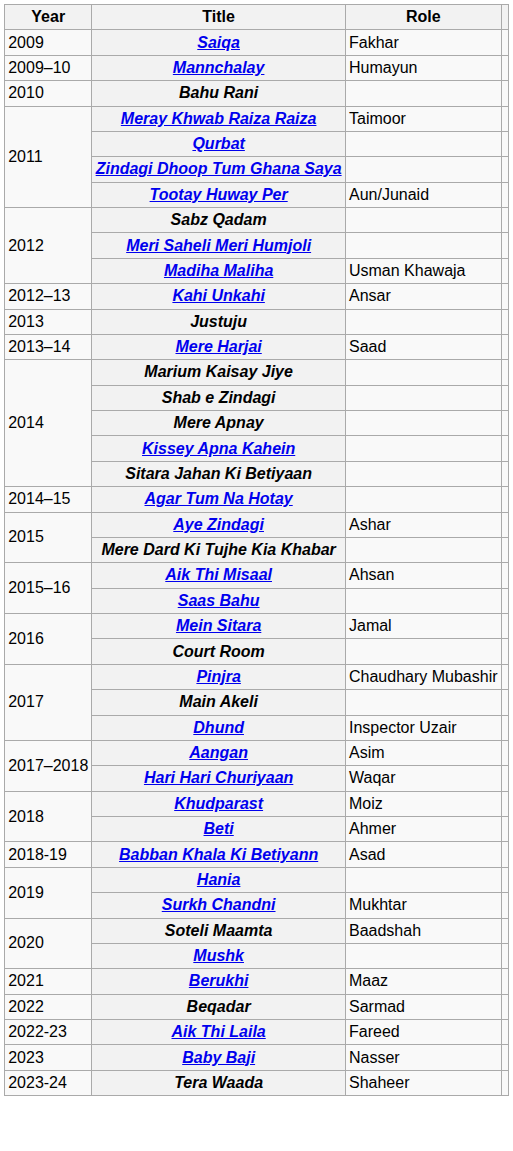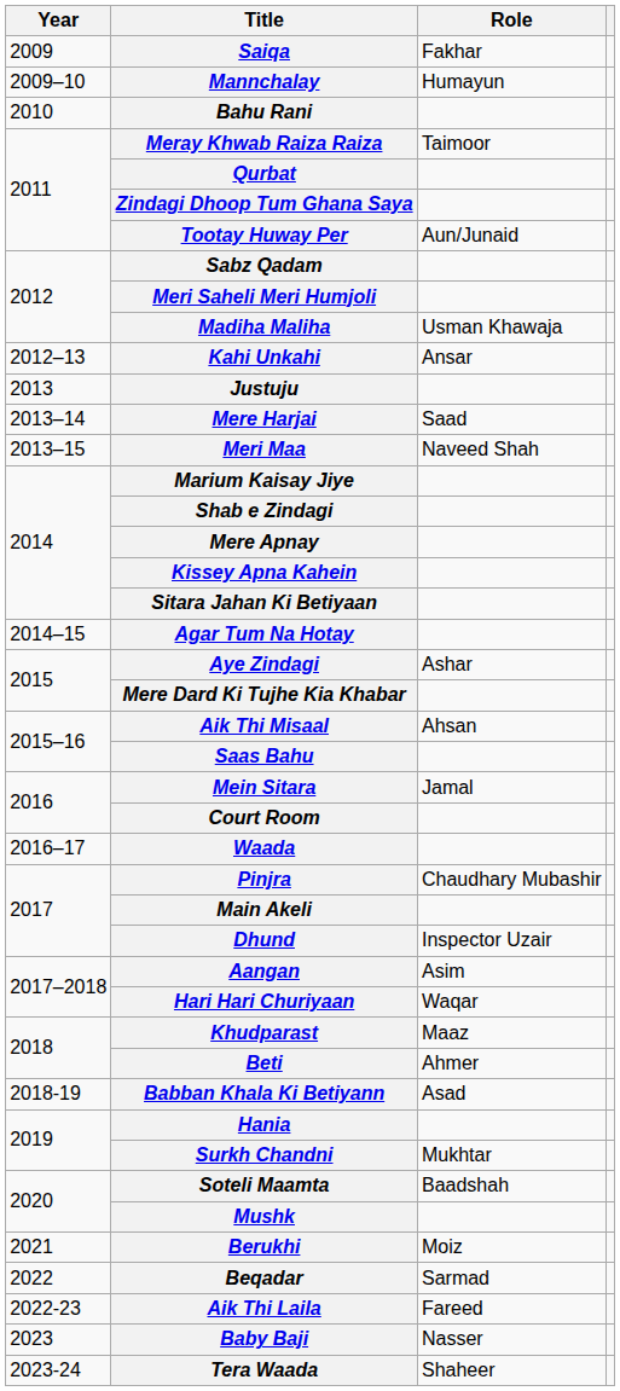 <table Class="wikitable plainrowheaders">
 <tr>
 <th scope="col">Year</th>
 <th scope="col">Title</th>
 <th scope="col">Role</th>
 <th></th>
 </tr>
 <tr>
 <td>2009</td>
 <th scope="row"><em><a href='#'>Saiqa</a></em></th>
 <td>Fakhar</td>
 <td></td>
 </tr>
 <tr>
 <td>2009–10</td>
 <th scope="row"><em><a href='#'>Mannchalay</a></em></th>
 <td>Humayun</td>
 <td></td>
 </tr>
 <tr>
 <td>2010</td>
 <th scope="row"><em>Bahu Rani</em></th>
 <td></td>
 <td></td>
 </tr>
 <tr>
 <td rowspan="4">2011</td>
 <th scope="row"><em><a href='#'>Meray Khwab Raiza Raiza</a></em></th>
 <td>Taimoor</td>
 <td></td>
 </tr>
 <tr>
 <th scope="row"><em><a href='#'>Qurbat</a></em></th>
 <td></td>
 <td></td>
 </tr>
 <tr>
 <th scope="row"><em><a href='#'>Zindagi Dhoop Tum Ghana Saya</a></em></th>
 <td></td>
 <td></td>
 </tr>
 <tr>
 <th scope="row"><em><a href='#'>Tootay Huway Per</a></em></th>
 <td>Aun/Junaid</td>
 <td></td>
 </tr>
 <tr>
 <td rowspan="3">2012</td>
 <th scope="row"><em>Sabz Qadam</em></th>
 <td></td>
 <td></td>
 </tr>
 <tr>
 <th scope="row"><em><a href='#'>Meri Saheli Meri Humjoli</a></em></th>
 <td></td>
 <td></td>
 </tr>
 <tr>
 <th scope="row"><em><a href='#'>Madiha Maliha</a></em></th>
 <td>Usman Khawaja</td>
 <td></td>
 </tr>
 <tr>
 <td>2012–13</td>
 <th scope="row"><em><a href='#'>Kahi Unkahi</a></em></th>
 <td>Ansar</td>
 <td></td>
 </tr>
 <tr>
 <td>2013</td>
 <th scope="row"><em>Justuju</em></th>
 <td></td>
 <td></td>
 </tr>
 <tr>
 <td>2013–14</td>
 <th scope="row"><em><a href='#'>Mere Harjai</a></em></th>
 <td>Saad</td>
 <td></td>
 </tr>
 <tr>
+<td>2013–15</td>
+<th scope="row"><em><a href='#'>Meri Maa</a></em></th>
+<td>Naveed Shah</td>
+<td></td>
+</tr>
+<tr>
 <td rowspan="5">2014</td>
 <th scope="row"><em>Marium Kaisay Jiye</em></th>
 <td></td>
 <td></td>
 </tr>
 <tr>
 <th scope="row"><em>Shab e Zindagi</em></th>
 <td></td>
 <td></td>
 </tr>
 <tr>
 <th scope="row"><em>Mere Apnay</em></th>
 <td></td>
 <td></td>
 </tr>
 <tr>
 <th scope="row"><em><a href='#'>Kissey Apna Kahein</a></em></th>
 <td></td>
 <td></td>
 </tr>
 <tr>
 <th scope="row"><em>Sitara Jahan Ki Betiyaan</em></th>
 <td></td>
 <td></td>
 </tr>
 <tr>
 <td>2014–15</td>
 <th scope="row"><em><a href='#'>Agar Tum Na Hotay</a></em></th>
 <td></td>
 <td></td>
 </tr>
 <tr>
 <td rowspan="2">2015</td>
 <th scope="row"><em><a href='#'>Aye Zindagi</a></em></th>
 <td>Ashar</td>
 <td></td>
 </tr>
 <tr>
 <th scope="row"><em>Mere Dard Ki Tujhe Kia Khabar</em></th>
 <td></td>
 <td></td>
 </tr>
 <tr>
 <td rowspan="2">2015–16</td>
 <th scope="row"><em><a href='#'>Aik Thi Misaal</a></em></th>
 <td>Ahsan</td>
 <td></td>
 </tr>
 <tr>
 <th scope="row"><em><a href='#'>Saas Bahu</a></em></th>
 <td></td>
 <td></td>
 </tr>
 <tr>
 <td rowspan="2">2016</td>
 <th scope="row"><em><a href='#'>Mein Sitara</a></em></th>
 <td>Jamal</td>
 <td></td>
 </tr>
 <tr>
 <th scope="row"><em>Court Room</em></th>
 <td></td>
 <td></td>
 </tr>
 <tr>
+<td>2016–17</td>
+<th scope="row"><em><a href='#'>Waada</a></em></th>
+<td></td>
+<td></td>
+</tr>
+<tr>
 <td rowspan="3">2017</td>
 <th scope="row"><em><a href='#'>Pinjra</a></em></th>
 <td>Chaudhary Mubashir</td>
 <td></td>
 </tr>
 <tr>
 <th scope="row"><em>Main Akeli</em></th>
 <td></td>
 <td></td>
 </tr>
 <tr>
 <th scope="row"><em><a href='#'>Dhund</a></em></th>
 <td>Inspector Uzair</td>
 <td></td>
 </tr>
 <tr>
 <td Rowspan=2>2017–2018</td>
 <th scope="row"><em><a href='#'>Aangan</a></em></th>
 <td>Asim</td>
 <td></td>
 </tr>
 <tr>
 <th scope="row"><em><a href='#'>Hari Hari Churiyaan</a></em></th>
 <td>Waqar</td>
 <td></td>
 </tr>
 <tr>
 <td rowspan="2">2018</td>
 <th scope="row"><em><a href='#'>Khudparast</a></em></th>
-<td>Moiz</td>
+<td>Maaz</td>
 <td></td>
 </tr>
 <tr>
 <th scope="row"><em><a href='#'>Beti</a></em></th>
 <td>Ahmer</td>
 <td></td>
 </tr>
 <tr>
 <td>2018-19</td>
 <th scope="row"><em><a href='#'>Babban Khala Ki Betiyann</a></em></th>
 <td>Asad</td>
 <td></td>
 </tr>
 <tr>
 <td rowspan="2">2019</td>
 <th scope="row"><em><a href='#'>Hania</a></em></th>
 <td></td>
 <td></td>
 </tr>
 <tr>
 <th scope="row"><em><a href='#'>Surkh Chandni</a></em></th>
 <td>Mukhtar</td>
 <td></td>
 </tr>
 <tr>
 <td rowspan="2">2020</td>
 <th scope="row"><em>Soteli Maamta</em></th>
 <td>Baadshah</td>
 <td></td>
 </tr>
 <tr>
 <th scope="row"><em><a href='#'>Mushk</a></em></th>
 <td></td>
 <td></td>
 </tr>
 <tr>
 <td>2021</td>
 <th scope="row"><em><a href='#'>Berukhi</a></em></th>
-<td>Maaz</td>
+<td>Moiz</td>
 <td></td>
 </tr>
 <tr>
 <td>2022</td>
 <th scope="row"><em>Beqadar</em></th>
 <td>Sarmad</td>
 <td></td>
 </tr>
 <tr>
 <td>2022-23</td>
 <th scope="row"><em><a href='#'>Aik Thi Laila</a></em></th>
 <td>Fareed</td>
 <td></td>
 </tr>
 <tr>
 <td>2023</td>
 <th scope="row"><em><a href='#'>Baby Baji</a></em></th>
 <td>Nasser</td>
 <td></td>
 </tr>
 <tr>
 <td>2023-24</td>
 <th scope="row"><em>Tera Waada</em></th>
 <td>Shaheer</td>
 <td></td>
 </tr>
 </table>
